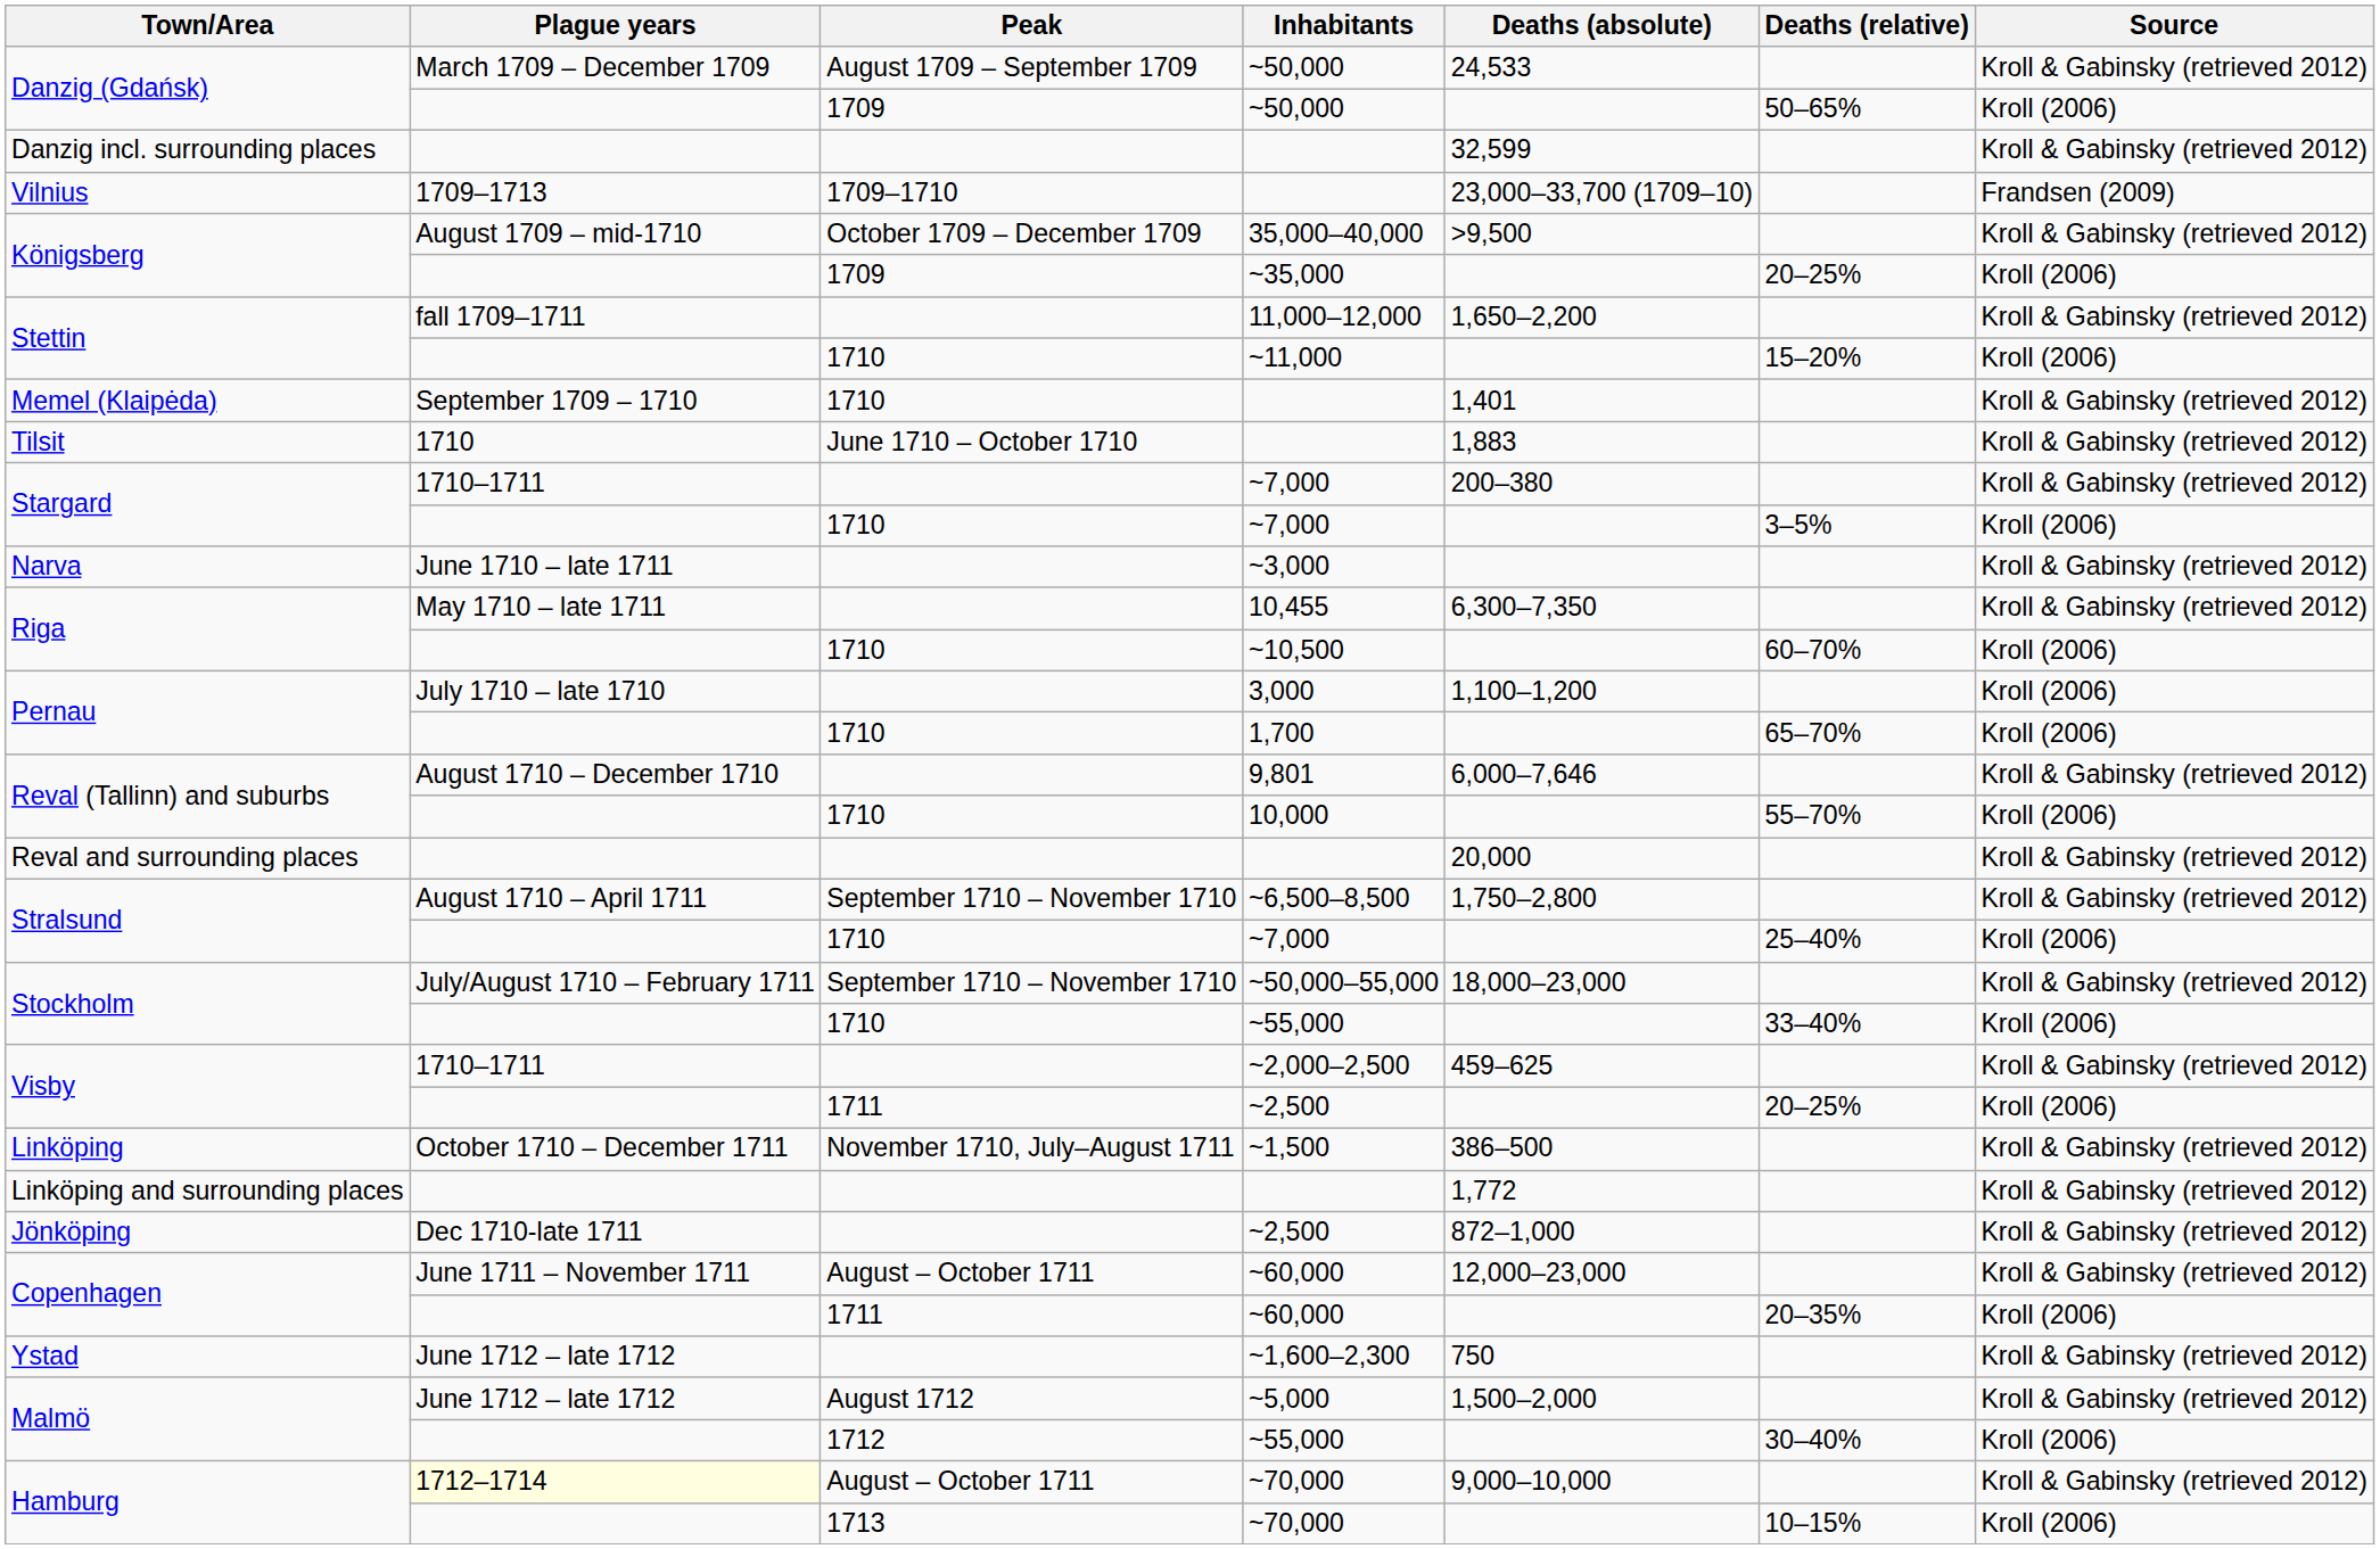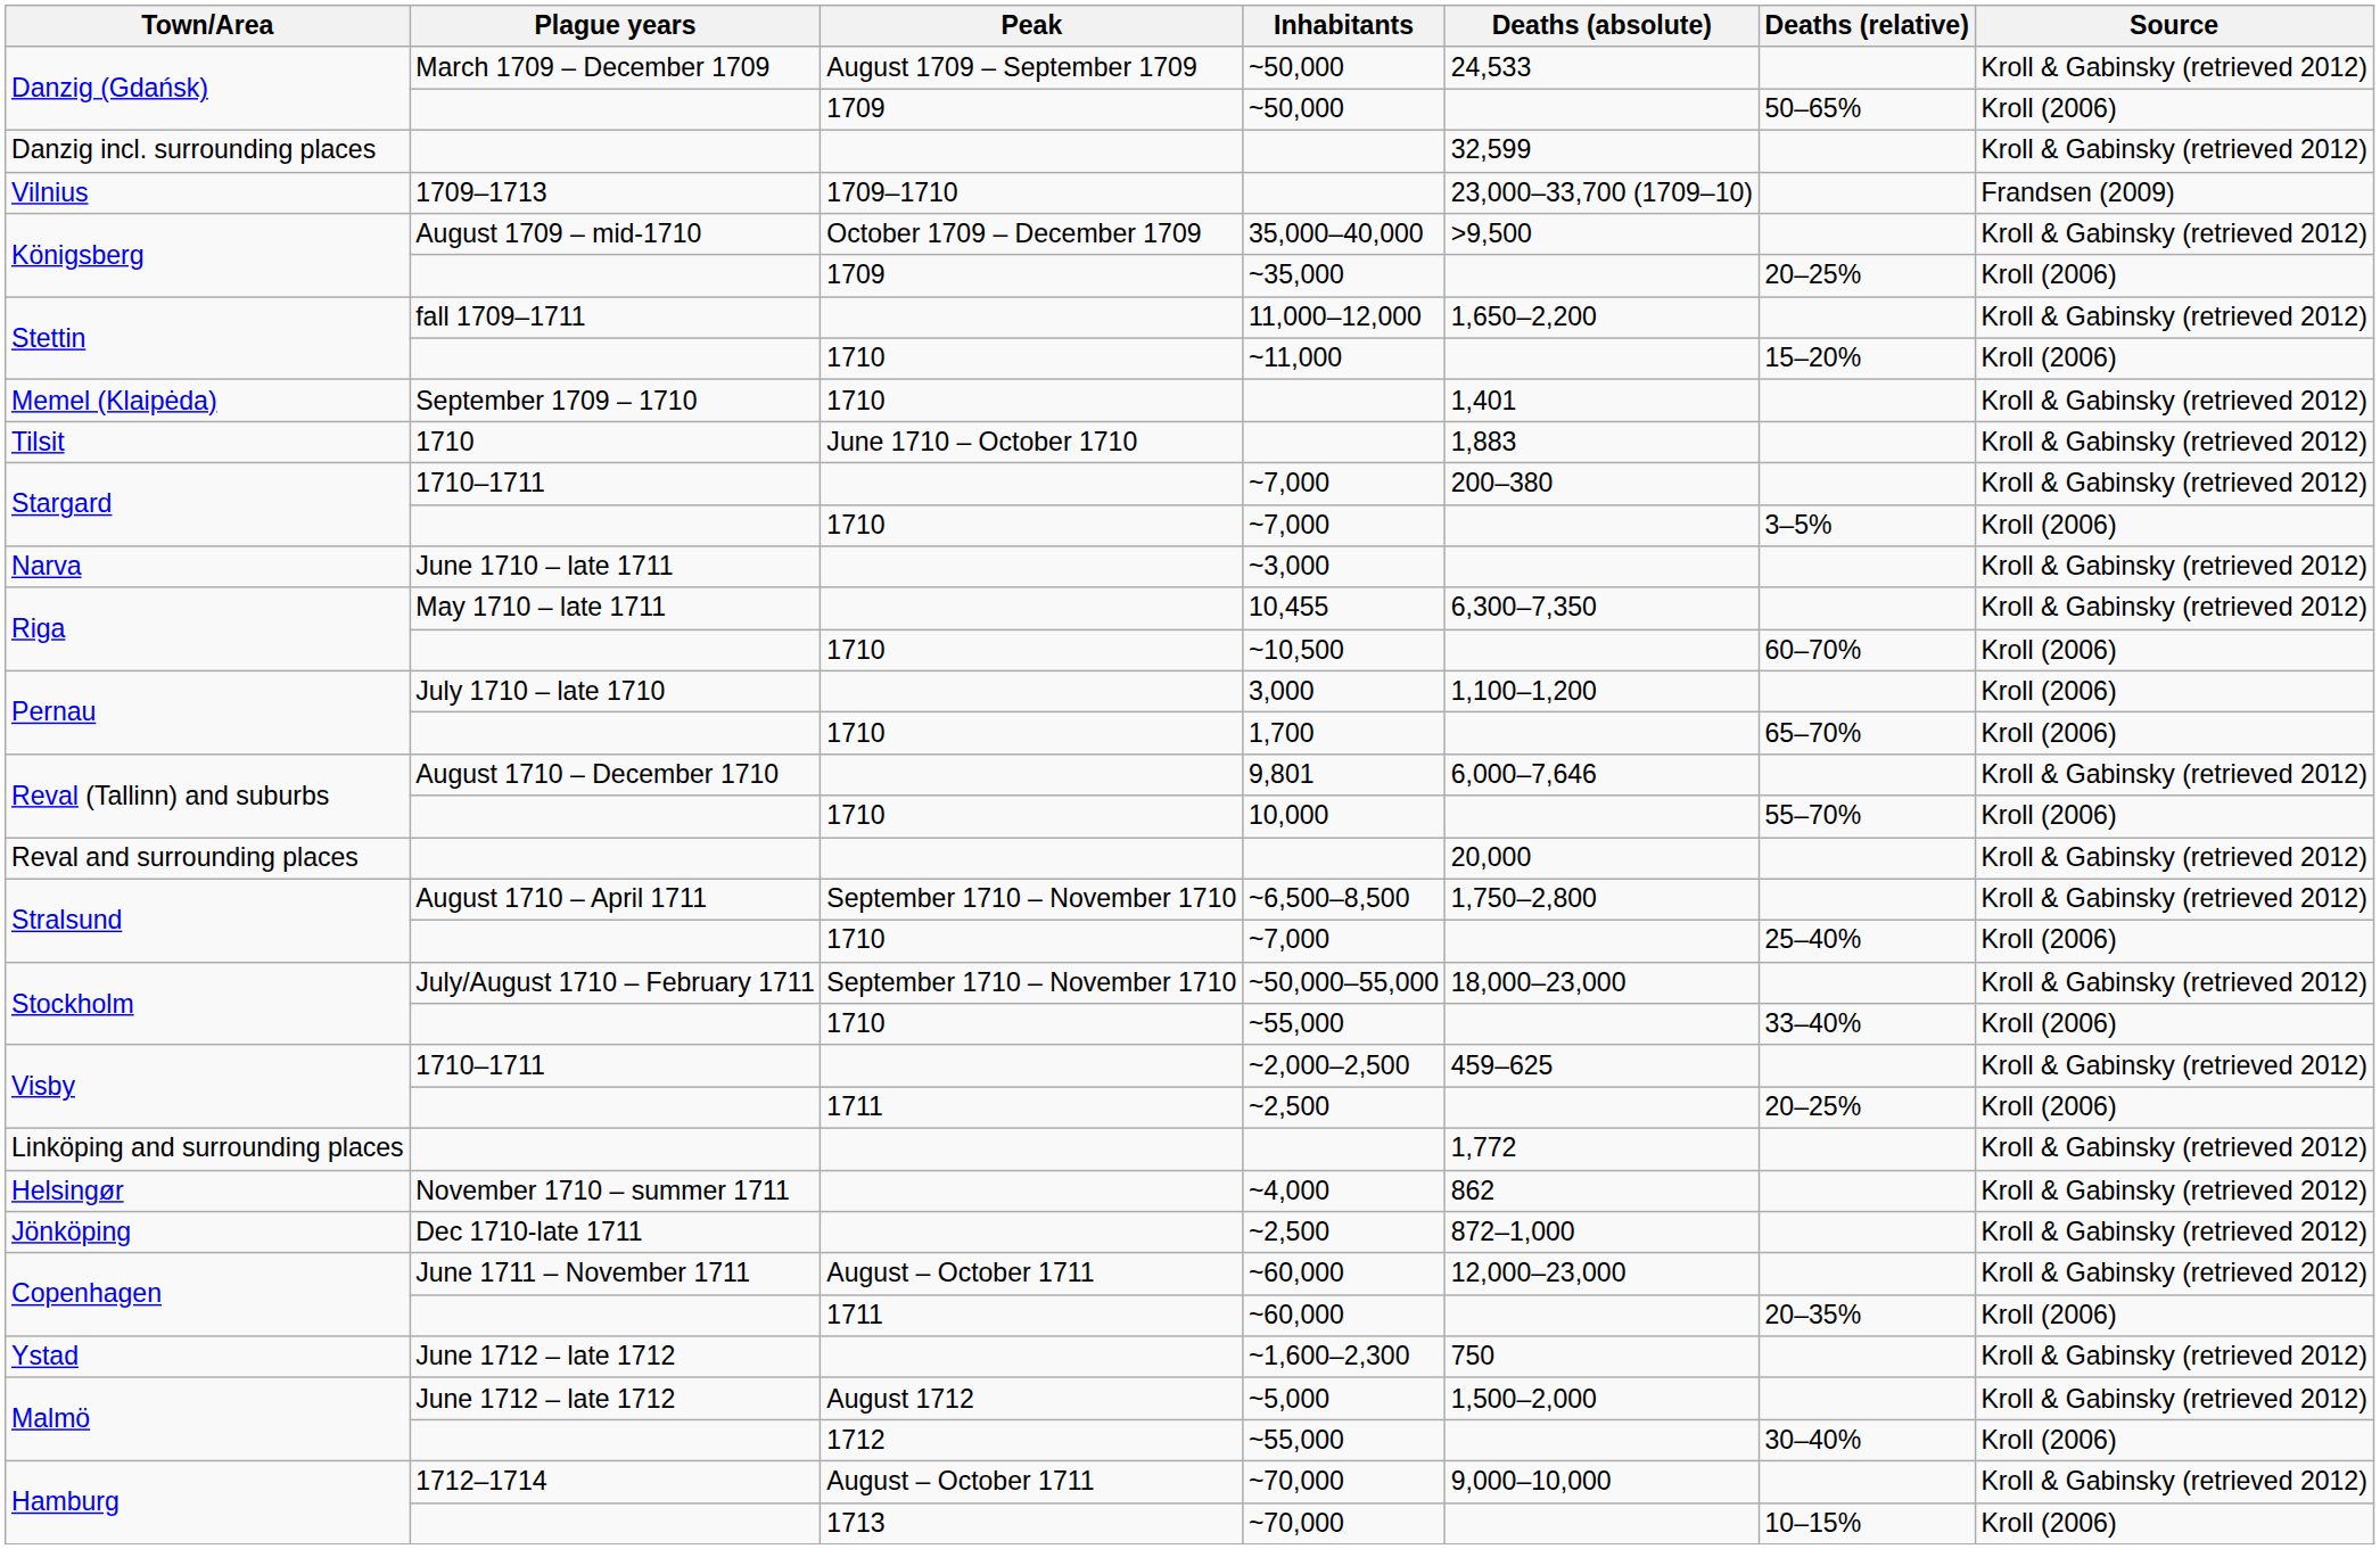 <table class="wikitable">
 <tr>
 <th>Town/Area</th>
 <th>Plague years</th>
 <th>Peak</th>
 <th>Inhabitants</th>
 <th>Deaths (absolute)</th>
 <th>Deaths (relative)</th>
 <th>Source</th>
 </tr>
 <tr>
 <td rowspan="2"><a href='#'>Danzig (Gdańsk)</a></td>
 <td>March 1709 – December 1709</td>
 <td>August 1709 – September 1709</td>
 <td>~50,000</td>
 <td>24,533</td>
 <td></td>
 <td>Kroll & Gabinsky (retrieved 2012)</td>
 </tr>
 <tr>
 <td></td>
 <td>1709</td>
 <td>~50,000</td>
 <td></td>
 <td>50–65%</td>
 <td>Kroll (2006)</td>
 </tr>
 <tr>
 <td>Danzig incl. surrounding places</td>
 <td></td>
 <td></td>
 <td></td>
 <td>32,599</td>
 <td></td>
 <td>Kroll & Gabinsky (retrieved 2012)</td>
 </tr>
 <tr>
 <td><a href='#'>Vilnius</a></td>
 <td>1709–1713</td>
 <td>1709–1710</td>
 <td></td>
 <td>23,000–33,700 (1709–10)</td>
 <td></td>
 <td>Frandsen (2009)</td>
 </tr>
 <tr>
 <td rowspan="2"><a href='#'>Königsberg</a></td>
 <td>August 1709 – mid-1710</td>
 <td>October 1709 – December 1709</td>
 <td>35,000–40,000</td>
 <td>>9,500</td>
 <td></td>
 <td>Kroll & Gabinsky (retrieved 2012)</td>
 </tr>
 <tr>
 <td></td>
 <td>1709</td>
 <td>~35,000</td>
 <td></td>
 <td>20–25%</td>
 <td>Kroll (2006)</td>
 </tr>
 <tr>
 <td rowspan="2"><a href='#'>Stettin</a></td>
 <td>fall 1709–1711</td>
 <td></td>
 <td>11,000–12,000</td>
 <td>1,650–2,200</td>
 <td></td>
 <td>Kroll & Gabinsky (retrieved 2012)</td>
 </tr>
 <tr>
 <td></td>
 <td>1710</td>
 <td>~11,000</td>
 <td></td>
 <td>15–20%</td>
 <td>Kroll (2006)</td>
 </tr>
 <tr>
 <td><a href='#'>Memel (Klaipėda)</a></td>
 <td>September 1709 – 1710</td>
 <td>1710</td>
 <td></td>
 <td>1,401</td>
 <td></td>
 <td>Kroll & Gabinsky (retrieved 2012)</td>
 </tr>
 <tr>
 <td><a href='#'>Tilsit</a></td>
 <td>1710</td>
 <td>June 1710 – October 1710</td>
 <td></td>
 <td>1,883</td>
 <td></td>
 <td>Kroll & Gabinsky (retrieved 2012)</td>
 </tr>
 <tr>
 <td rowspan="2"><a href='#'>Stargard</a></td>
 <td>1710–1711</td>
 <td></td>
 <td>~7,000</td>
 <td>200–380</td>
 <td></td>
 <td>Kroll & Gabinsky (retrieved 2012)</td>
 </tr>
 <tr>
 <td></td>
 <td>1710</td>
 <td>~7,000</td>
 <td></td>
 <td>3–5%</td>
 <td>Kroll (2006)</td>
 </tr>
 <tr>
 <td><a href='#'>Narva</a></td>
 <td>June 1710 – late 1711</td>
 <td></td>
 <td>~3,000</td>
 <td></td>
 <td></td>
 <td>Kroll & Gabinsky (retrieved 2012)</td>
 </tr>
 <tr>
 <td rowspan="2"><a href='#'>Riga</a></td>
 <td>May 1710 – late 1711</td>
 <td></td>
 <td>10,455</td>
 <td>6,300–7,350</td>
 <td></td>
 <td>Kroll & Gabinsky (retrieved 2012)</td>
 </tr>
 <tr>
 <td></td>
 <td>1710</td>
 <td>~10,500</td>
 <td></td>
 <td>60–70%</td>
 <td>Kroll (2006)</td>
 </tr>
 <tr>
 <td rowspan="2"><a href='#'>Pernau</a></td>
 <td>July 1710 – late 1710</td>
 <td></td>
 <td>3,000</td>
 <td>1,100–1,200</td>
 <td></td>
 <td>Kroll (2006)</td>
 </tr>
 <tr>
 <td></td>
 <td>1710</td>
 <td>1,700</td>
 <td></td>
 <td>65–70%</td>
 <td>Kroll (2006)</td>
 </tr>
 <tr>
 <td rowspan="2"><a href='#'>Reval</a> (Tallinn) and suburbs</td>
 <td>August 1710 – December 1710</td>
 <td></td>
 <td>9,801</td>
 <td>6,000–7,646</td>
 <td></td>
 <td>Kroll & Gabinsky (retrieved 2012)</td>
 </tr>
 <tr>
 <td></td>
 <td>1710</td>
 <td>10,000</td>
 <td></td>
 <td>55–70%</td>
 <td>Kroll (2006)</td>
 </tr>
 <tr>
 <td>Reval and surrounding places</td>
 <td></td>
 <td></td>
 <td></td>
 <td>20,000</td>
 <td></td>
 <td>Kroll & Gabinsky (retrieved 2012)</td>
 </tr>
 <tr>
 <td rowspan="2"><a href='#'>Stralsund</a></td>
 <td>August 1710 – April 1711</td>
 <td>September 1710 – November 1710</td>
 <td>~6,500–8,500</td>
 <td>1,750–2,800</td>
 <td></td>
 <td>Kroll & Gabinsky (retrieved 2012)</td>
 </tr>
 <tr>
 <td></td>
 <td>1710</td>
 <td>~7,000</td>
 <td></td>
 <td>25–40%</td>
 <td>Kroll (2006)</td>
 </tr>
 <tr>
 <td rowspan="2"><a href='#'>Stockholm</a></td>
 <td>July/August 1710 – February 1711</td>
 <td>September 1710 – November 1710</td>
 <td>~50,000–55,000</td>
 <td>18,000–23,000</td>
 <td></td>
 <td>Kroll & Gabinsky (retrieved 2012)</td>
 </tr>
 <tr>
 <td></td>
 <td>1710</td>
 <td>~55,000</td>
 <td></td>
 <td>33–40%</td>
 <td>Kroll (2006)</td>
 </tr>
 <tr>
 <td rowspan="2"><a href='#'>Visby</a></td>
 <td>1710–1711</td>
 <td></td>
 <td>~2,000–2,500</td>
 <td>459–625</td>
 <td></td>
 <td>Kroll & Gabinsky (retrieved 2012)</td>
 </tr>
 <tr>
 <td></td>
 <td>1711</td>
 <td>~2,500</td>
 <td></td>
 <td>20–25%</td>
 <td>Kroll (2006)</td>
 </tr>
 <tr>
-<td><a href='#'>Linköping</a></td>
-<td>October 1710 – December 1711</td>
-<td>November 1710, July–August 1711</td>
-<td>~1,500</td>
-<td>386–500</td>
-<td></td>
-<td>Kroll & Gabinsky (retrieved 2012)</td>
-</tr>
-<tr>
 <td>Linköping and surrounding places</td>
 <td></td>
 <td></td>
 <td></td>
 <td>1,772</td>
+<td></td>
+<td>Kroll & Gabinsky (retrieved 2012)</td>
+</tr>
+<tr>
+<td><a href='#'>Helsingør</a></td>
+<td>November 1710 – summer 1711</td>
+<td></td>
+<td>~4,000</td>
+<td>862</td>
 <td></td>
 <td>Kroll & Gabinsky (retrieved 2012)</td>
 </tr>
 <tr>
 <td><a href='#'>Jönköping</a></td>
 <td>Dec 1710-late 1711</td>
 <td></td>
 <td>~2,500</td>
 <td>872–1,000</td>
 <td></td>
 <td>Kroll & Gabinsky (retrieved 2012)</td>
 </tr>
 <tr>
 <td rowspan="2"><a href='#'>Copenhagen</a></td>
 <td>June 1711 – November 1711</td>
 <td>August – October 1711</td>
 <td>~60,000</td>
 <td>12,000–23,000</td>
 <td></td>
 <td>Kroll & Gabinsky (retrieved 2012)</td>
 </tr>
 <tr>
 <td></td>
 <td>1711</td>
 <td>~60,000</td>
 <td></td>
 <td>20–35%</td>
 <td>Kroll (2006)</td>
 </tr>
 <tr>
 <td><a href='#'>Ystad</a></td>
 <td>June 1712 – late 1712</td>
 <td></td>
 <td>~1,600–2,300</td>
 <td>750</td>
 <td></td>
 <td>Kroll & Gabinsky (retrieved 2012)</td>
 </tr>
 <tr>
 <td rowspan="2"><a href='#'>Malmö</a></td>
 <td>June 1712 – late 1712</td>
 <td>August 1712</td>
 <td>~5,000</td>
 <td>1,500–2,000</td>
 <td></td>
 <td>Kroll & Gabinsky (retrieved 2012)</td>
 </tr>
 <tr>
 <td></td>
 <td>1712</td>
 <td>~55,000</td>
 <td></td>
 <td>30–40%</td>
 <td>Kroll (2006)</td>
 </tr>
 <tr>
 <td rowspan="2"><a href='#'>Hamburg</a></td>
-<td style="background: lightyellow;">1712–1714</td>
+<td>1712–1714</td>
 <td>August – October 1711</td>
 <td>~70,000</td>
 <td>9,000–10,000</td>
 <td></td>
 <td>Kroll & Gabinsky (retrieved 2012)</td>
 </tr>
 <tr>
 <td></td>
 <td>1713</td>
 <td>~70,000</td>
 <td></td>
 <td>10–15%</td>
 <td>Kroll (2006)</td>
 </tr>
 <tr>
 </tr>
 </table>
